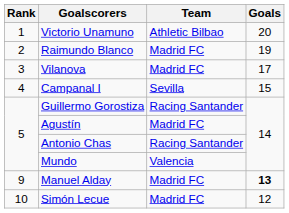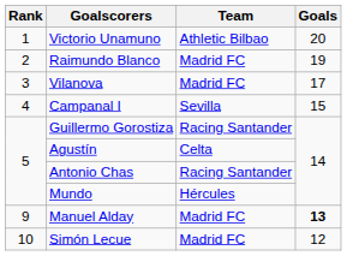 <table class="wikitable">
 <tr>
 <th>Rank</th>
 <th>Goalscorers</th>
 <th>Team</th>
 <th>Goals</th>
 </tr>
 <tr>
 <td align=center>1</td>
 <td> <a href='#'>Victorio Unamuno</a></td>
 <td><a href='#'>Athletic Bilbao</a></td>
 <td align=center>20</td>
 </tr>
 <tr>
 <td align=center>2</td>
 <td> <a href='#'>Raimundo Blanco</a></td>
 <td><a href='#'>Madrid FC</a></td>
 <td align=center>19</td>
 </tr>
 <tr>
 <td align=center>3</td>
 <td> <a href='#'>Vilanova</a></td>
 <td><a href='#'>Madrid FC</a></td>
 <td align=center>17</td>
 </tr>
 <tr>
 <td align=center>4</td>
 <td> <a href='#'>Campanal I</a></td>
 <td><a href='#'>Sevilla</a></td>
 <td align=center>15</td>
 </tr>
 <tr>
 <td rowspan=4 align=center>5</td>
 <td> <a href='#'>Guillermo Gorostiza</a></td>
 <td><a href='#'>Racing Santander</a></td>
 <td rowspan=4 align=center>14</td>
 </tr>
 <tr>
 <td> <a href='#'>Agustín</a></td>
-<td><a href='#'>Madrid FC</a></td>
+<td><a href='#'>Celta</a></td>
 </tr>
 <tr>
 <td> <a href='#'>Antonio Chas</a></td>
 <td><a href='#'>Racing Santander</a></td>
 </tr>
 <tr>
 <td> <a href='#'>Mundo</a></td>
-<td><a href='#'>Valencia</a></td>
+<td><a href='#'>Hércules</a></td>
 </tr>
 <tr>
 <td align=center>9</td>
 <td> <a href='#'>Manuel Alday</a></td>
 <td><a href='#'>Madrid FC</a></td>
 <td align=center><strong>13</strong></td>
 </tr>
 <tr>
 <td align=center>10</td>
 <td> <a href='#'>Simón Lecue</a></td>
 <td><a href='#'>Madrid FC</a></td>
 <td align=center>12</td>
 </tr>
 </table>
